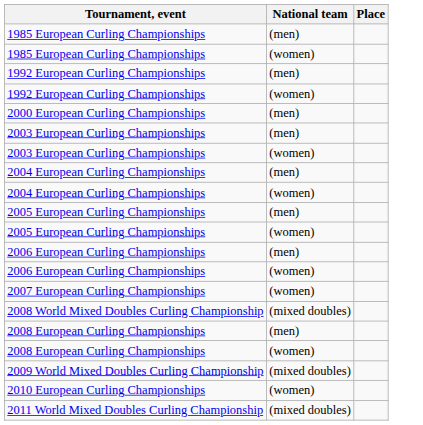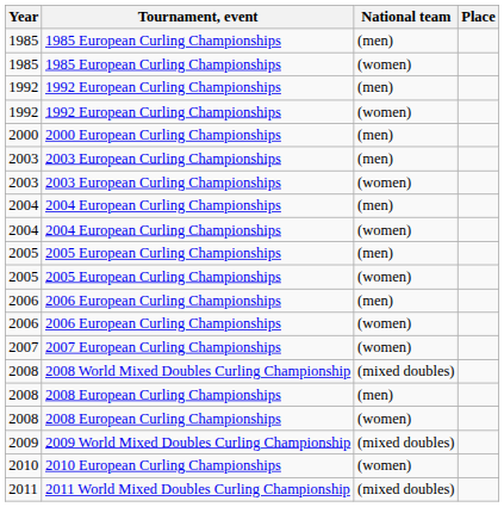 <table class="wikitable">
 <tr>
+<th scope="col">Year</th>
 <th scope="col">Tournament, event</th>
 <th scope="col">National team</th>
 <th scope="col">Place</th>
 </tr>
 <tr>
+<td>1985</td>
 <td><a href='#'>1985 European Curling Championships</a></td>
 <td> (men)</td>
 <td></td>
 </tr>
 <tr>
+<td>1985</td>
 <td><a href='#'>1985 European Curling Championships</a></td>
 <td> (women)</td>
 <td></td>
 </tr>
 <tr>
+<td>1992</td>
 <td><a href='#'>1992 European Curling Championships</a></td>
 <td> (men)</td>
 <td></td>
 </tr>
 <tr>
+<td>1992</td>
 <td><a href='#'>1992 European Curling Championships</a></td>
 <td> (women)</td>
 <td></td>
 </tr>
 <tr>
+<td>2000</td>
 <td><a href='#'>2000 European Curling Championships</a></td>
 <td> (men)</td>
 <td></td>
 </tr>
 <tr>
+<td>2003</td>
 <td><a href='#'>2003 European Curling Championships</a></td>
 <td> (men)</td>
 <td></td>
 </tr>
 <tr>
+<td>2003</td>
 <td><a href='#'>2003 European Curling Championships</a></td>
 <td> (women)</td>
 <td></td>
 </tr>
 <tr>
+<td>2004</td>
 <td><a href='#'>2004 European Curling Championships</a></td>
 <td> (men)</td>
 <td></td>
 </tr>
 <tr>
+<td>2004</td>
 <td><a href='#'>2004 European Curling Championships</a></td>
 <td> (women)</td>
 <td></td>
 </tr>
 <tr>
+<td>2005</td>
 <td><a href='#'>2005 European Curling Championships</a></td>
 <td> (men)</td>
 <td></td>
 </tr>
 <tr>
+<td>2005</td>
 <td><a href='#'>2005 European Curling Championships</a></td>
 <td> (women)</td>
 <td></td>
 </tr>
 <tr>
+<td>2006</td>
 <td><a href='#'>2006 European Curling Championships</a></td>
 <td> (men)</td>
 <td></td>
 </tr>
 <tr>
+<td>2006</td>
 <td><a href='#'>2006 European Curling Championships</a></td>
 <td> (women)</td>
 <td></td>
 </tr>
 <tr>
+<td>2007</td>
 <td><a href='#'>2007 European Curling Championships</a></td>
 <td> (women)</td>
 <td></td>
 </tr>
 <tr>
+<td>2008</td>
 <td><a href='#'>2008 World Mixed Doubles Curling Championship</a></td>
 <td> (mixed doubles)</td>
 <td></td>
 </tr>
 <tr>
+<td>2008</td>
 <td><a href='#'>2008 European Curling Championships</a></td>
 <td> (men)</td>
 <td></td>
 </tr>
 <tr>
+<td>2008</td>
 <td><a href='#'>2008 European Curling Championships</a></td>
 <td> (women)</td>
 <td></td>
 </tr>
 <tr>
+<td>2009</td>
 <td><a href='#'>2009 World Mixed Doubles Curling Championship</a></td>
 <td> (mixed doubles)</td>
 <td></td>
 </tr>
 <tr>
+<td>2010</td>
 <td><a href='#'>2010 European Curling Championships</a></td>
 <td> (women)</td>
 <td></td>
 </tr>
 <tr>
+<td>2011</td>
 <td><a href='#'>2011 World Mixed Doubles Curling Championship</a></td>
 <td> (mixed doubles)</td>
 <td></td>
 </tr>
 </table>
